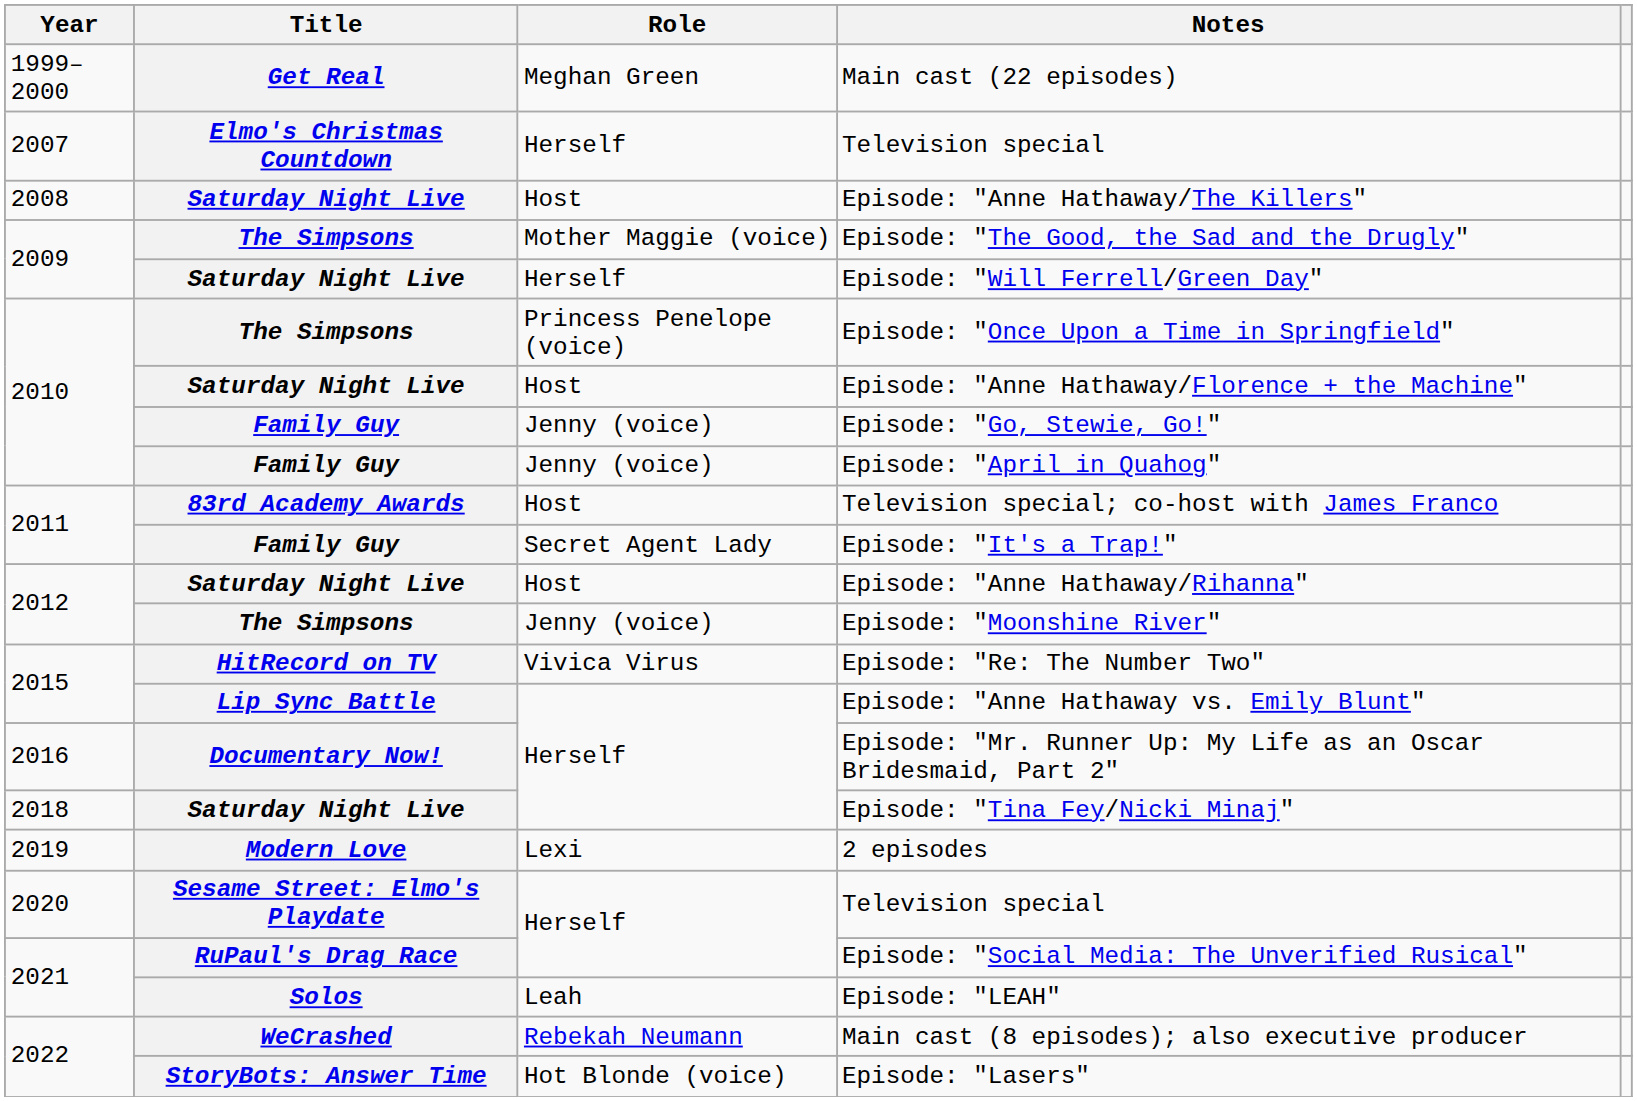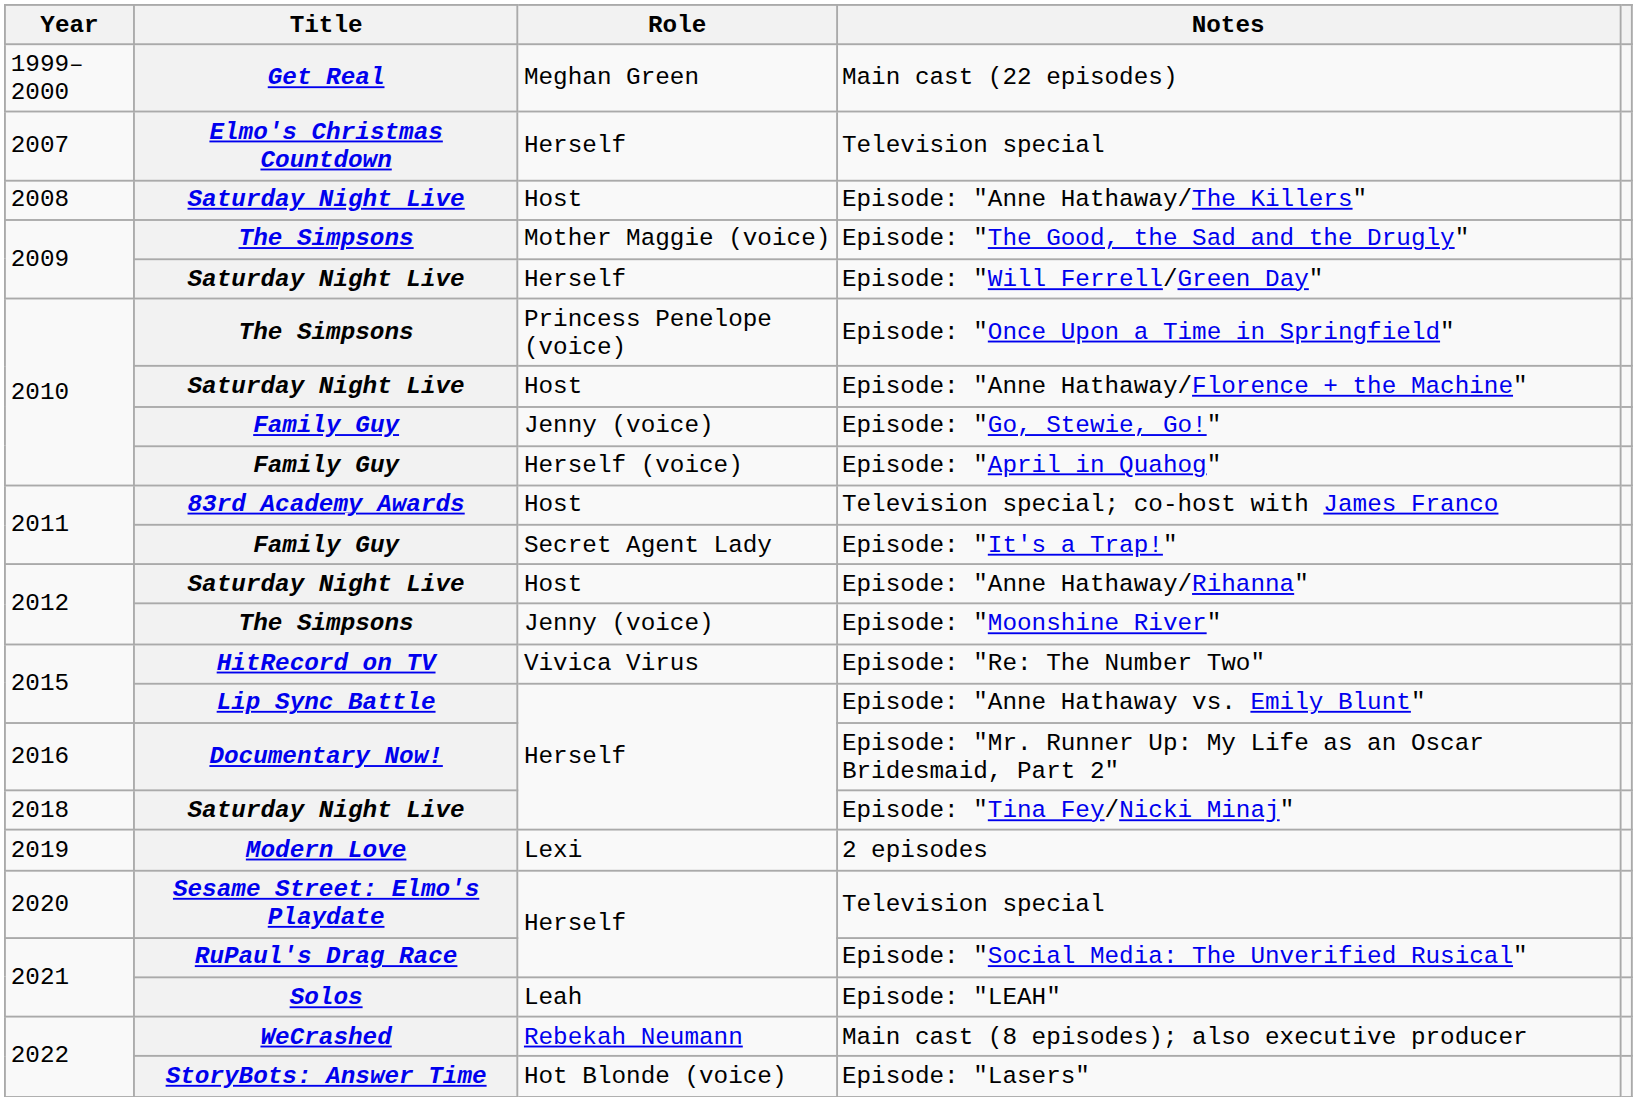 <table class="wikitable plainrowheaders sortable">
 <tr>
 <th scope="col">Year</th>
 <th scope="col">Title</th>
 <th scope="col">Role</th>
 <th scope="col" class="unsortable">Notes</th>
 <th scope="col" class="unsortable"></th>
 </tr>
 <tr>
 <td>1999–2000</td>
 <th scope=row><em><a href='#'>Get Real</a></em></th>
 <td>Meghan Green</td>
 <td>Main cast (22 episodes)</td>
 <td style="text-align:center;"></td>
 </tr>
 <tr>
 <td>2007</td>
 <th scope=row><em><a href='#'>Elmo's Christmas Countdown</a></em></th>
 <td>Herself</td>
 <td>Television special</td>
 <td style="text-align:center;"></td>
 </tr>
 <tr>
 <td>2008</td>
 <th scope=row><em><a href='#'>Saturday Night Live</a></em></th>
 <td>Host</td>
 <td>Episode: "Anne Hathaway/<a href='#'>The Killers</a>"</td>
 <td style="text-align:center;"></td>
 </tr>
 <tr>
 <td rowspan="2">2009</td>
 <th scope=row><em><a href='#'>The Simpsons</a></em></th>
 <td>Mother Maggie (voice)</td>
 <td>Episode: "<a href='#'>The Good, the Sad and the Drugly</a>"</td>
 <td style="text-align:center;"></td>
 </tr>
 <tr>
 <th scope=row><em>Saturday Night Live</em></th>
 <td>Herself</td>
 <td>Episode: "<a href='#'>Will Ferrell</a>/<a href='#'>Green Day</a>"</td>
 <td></td>
 </tr>
 <tr>
 <td rowspan="4">2010</td>
 <th scope=row><em>The Simpsons</em></th>
 <td>Princess Penelope (voice)</td>
 <td>Episode: "<a href='#'>Once Upon a Time in Springfield</a>"</td>
 <td style="text-align:center;"></td>
 </tr>
 <tr>
 <th scope=row><em>Saturday Night Live</em></th>
 <td>Host</td>
 <td>Episode: "Anne Hathaway/<a href='#'>Florence + the Machine</a>"</td>
 <td style="text-align:center;"></td>
 </tr>
 <tr>
 <th scope=row><em><a href='#'>Family Guy</a></em></th>
 <td>Jenny (voice)</td>
 <td>Episode: "<a href='#'>Go, Stewie, Go!</a>"</td>
 <td style="text-align:center;"></td>
 </tr>
 <tr>
 <th scope=row><em>Family Guy</em></th>
-<td>Jenny (voice)</td>
+<td>Herself (voice)</td>
 <td>Episode: "<a href='#'>April in Quahog</a>"</td>
 <td style="text-align:center;"></td>
 </tr>
 <tr>
 <td rowspan="2">2011</td>
 <th scope=row><em><a href='#'>83rd Academy Awards</a></em></th>
 <td>Host</td>
 <td>Television special; co-host with <a href='#'>James Franco</a></td>
 <td style="text-align:center;"></td>
 </tr>
 <tr>
 <th scope=row><em>Family Guy</em></th>
 <td>Secret Agent Lady</td>
 <td>Episode: "<a href='#'>It's a Trap!</a>"</td>
 <td style="text-align:center;"></td>
 </tr>
 <tr>
 <td rowspan="2">2012</td>
 <th scope=row><em>Saturday Night Live</em></th>
 <td>Host</td>
 <td>Episode: "Anne Hathaway/<a href='#'>Rihanna</a>"</td>
 <td style="text-align:center;"></td>
 </tr>
 <tr>
 <th scope=row><em>The Simpsons</em></th>
 <td>Jenny (voice)</td>
 <td>Episode: "<a href='#'>Moonshine River</a>"</td>
 <td style="text-align:center;"></td>
 </tr>
 <tr>
 <td rowspan="2">2015</td>
 <th scope=row><em><a href='#'>HitRecord on TV</a></em></th>
 <td>Vivica Virus</td>
 <td>Episode: "Re: The Number Two"</td>
 <td style="text-align:center;"></td>
 </tr>
 <tr>
 <th scope=row><em><a href='#'>Lip Sync Battle</a></em></th>
 <td rowspan="3">Herself</td>
 <td>Episode: "Anne Hathaway vs. <a href='#'>Emily Blunt</a>"</td>
 <td style="text-align:center;"></td>
 </tr>
 <tr>
 <td>2016</td>
 <th scope=row><em><a href='#'>Documentary Now!</a></em></th>
 <td>Episode: "Mr. Runner Up: My Life as an Oscar Bridesmaid, Part 2"</td>
 <td style="text-align:center;"></td>
 </tr>
 <tr>
 <td>2018</td>
 <th scope=row><em>Saturday Night Live</em></th>
 <td>Episode: "<a href='#'>Tina Fey</a>/<a href='#'>Nicki Minaj</a>"</td>
 <td></td>
 </tr>
 <tr>
 <td>2019</td>
 <th scope=row><em><a href='#'>Modern Love</a></em></th>
 <td>Lexi</td>
 <td>2 episodes</td>
 <td style="text-align:center;"></td>
 </tr>
 <tr>
 <td>2020</td>
 <th scope=row><em><a href='#'>Sesame Street: Elmo's Playdate</a></em></th>
 <td rowspan="2">Herself</td>
 <td>Television special</td>
 <td style="text-align:center;"></td>
 </tr>
 <tr>
 <td rowspan="2">2021</td>
 <th scope=row><em><a href='#'>RuPaul's Drag Race</a></em></th>
 <td>Episode: "<a href='#'>Social Media: The Unverified Rusical</a>"</td>
 <td style="text-align:center;"></td>
 </tr>
 <tr>
 <th scope=row><em><a href='#'>Solos</a></em></th>
 <td>Leah</td>
 <td>Episode: "LEAH"</td>
 <td style="text-align: center;"></td>
 </tr>
 <tr>
 <td rowspan="2">2022</td>
 <th scope=row><em><a href='#'>WeCrashed</a></em></th>
 <td><a href='#'>Rebekah Neumann</a></td>
 <td>Main cast (8 episodes); also executive producer</td>
 <td style="text-align:center;"></td>
 </tr>
 <tr>
 <th scope=row><em><a href='#'>StoryBots: Answer Time</a></em></th>
 <td>Hot Blonde (voice)</td>
 <td>Episode: "Lasers"</td>
 <td style="text-align:center;"></td>
 </tr>
 </table>
